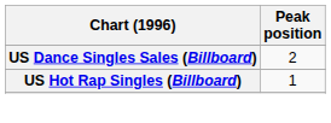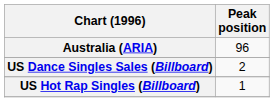 <table class="wikitable sortable plainrowheaders" style="text-align:center;">
 <tr>
 <th scope="col">Chart (1996)</th>
 <th scope="col">Peak<br>position</th>
+</tr>
+<tr>
+<th scope="row">Australia (<a href='#'>ARIA</a>)</th>
+<td>96</td>
 </tr>
 <tr>
 </tr>
 <tr>
 </tr>
 <tr>
 </tr>
 <tr>
 </tr>
 <tr>
 </tr>
 <tr>
 </tr>
 <tr>
 </tr>
 <tr>
 </tr>
 <tr>
 </tr>
 <tr>
 </tr>
 <tr>
 <th scope="row">US <a href='#'>Dance Singles Sales</a> (<a href='#'><em>Billboard</em></a>)</th>
 <td>2</td>
 </tr>
 <tr>
 </tr>
 <tr>
 <th scope="row">US <a href='#'>Hot Rap Singles</a> (<a href='#'><em>Billboard</em></a>)</th>
 <td>1</td>
 </tr>
 <tr>
 </tr>
 <tr>
 </tr>
 </table>
